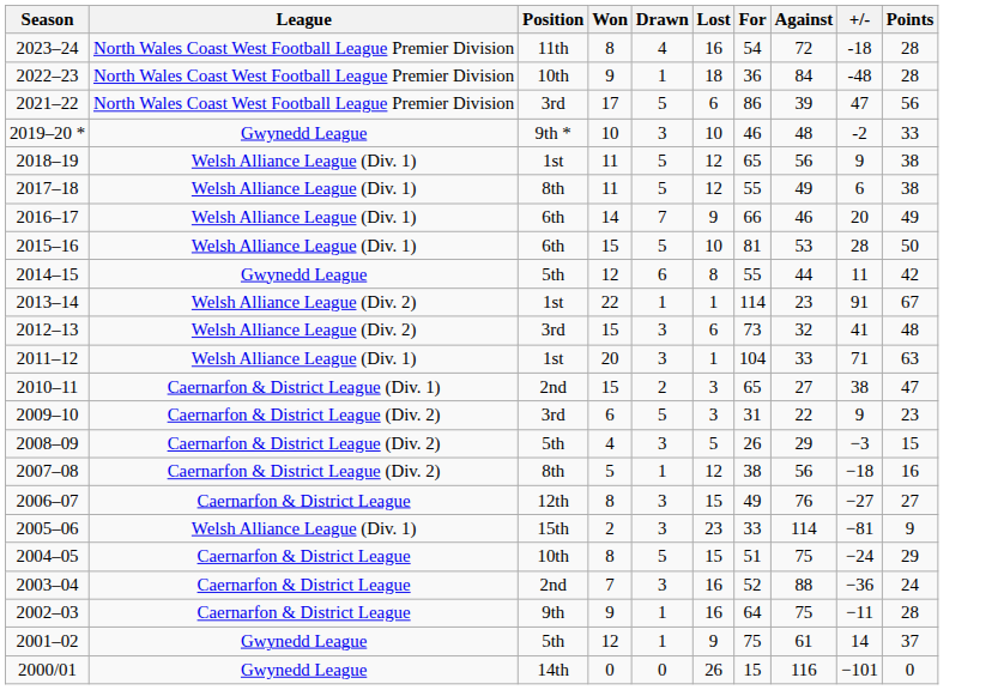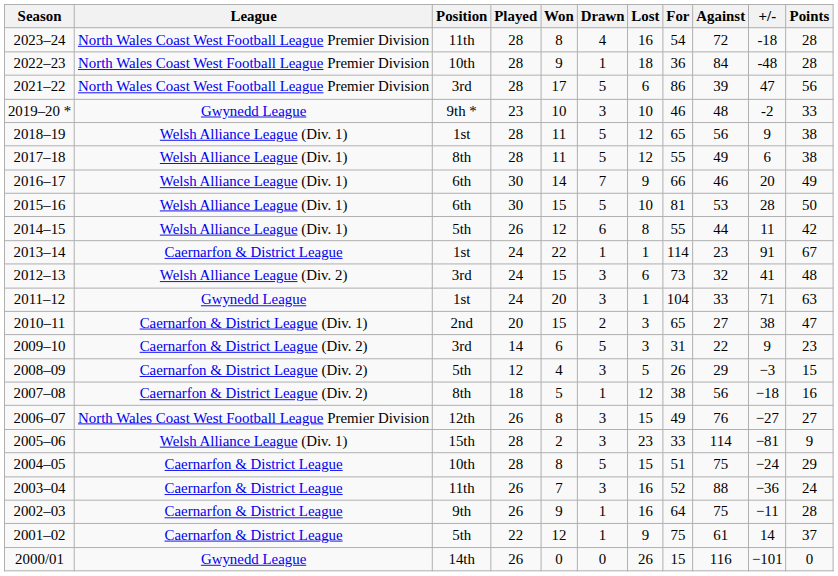 <table class="wikitable sortable" style="text-align: center">
 <tr>
 <th>Season</th>
 <th>League</th>
 <th>Position</th>
+<th>Played</th>
 <th>Won</th>
 <th>Drawn</th>
 <th>Lost</th>
 <th>For</th>
 <th>Against</th>
 <th>+/-</th>
 <th>Points</th>
 </tr>
 <tr>
 <td>2023–24</td>
 <td><a href='#'>North Wales Coast West Football League</a> Premier Division</td>
 <td>11th</td>
+<td>28</td>
 <td>8</td>
 <td>4</td>
 <td>16</td>
 <td>54</td>
 <td>72</td>
 <td>-18</td>
 <td>28</td>
 </tr>
 <tr>
 <td>2022–23</td>
 <td><a href='#'>North Wales Coast West Football League</a> Premier Division</td>
 <td>10th</td>
+<td>28</td>
 <td>9</td>
 <td>1</td>
 <td>18</td>
 <td>36</td>
 <td>84</td>
 <td>-48</td>
 <td>28</td>
 </tr>
 <tr>
 <td>2021–22</td>
 <td><a href='#'>North Wales Coast West Football League</a> Premier Division</td>
 <td>3rd</td>
+<td>28</td>
 <td>17</td>
 <td>5</td>
 <td>6</td>
 <td>86</td>
 <td>39</td>
 <td>47</td>
 <td>56</td>
 </tr>
 <tr>
 <td>2019–20 *</td>
 <td><a href='#'>Gwynedd League</a></td>
 <td>9th *</td>
+<td>23</td>
 <td>10</td>
 <td>3</td>
 <td>10</td>
 <td>46</td>
 <td>48</td>
 <td>-2</td>
 <td>33</td>
 </tr>
 <tr>
 <td>2018–19</td>
 <td><a href='#'>Welsh Alliance League</a> (Div. 1)</td>
 <td>1st</td>
+<td>28</td>
 <td>11</td>
 <td>5</td>
 <td>12</td>
 <td>65</td>
 <td>56</td>
 <td>9</td>
 <td>38</td>
 </tr>
 <tr>
 <td>2017–18</td>
 <td><a href='#'>Welsh Alliance League</a> (Div. 1)</td>
 <td>8th</td>
+<td>28</td>
 <td>11</td>
 <td>5</td>
 <td>12</td>
 <td>55</td>
 <td>49</td>
 <td>6</td>
 <td>38</td>
 </tr>
 <tr>
 <td>2016–17</td>
 <td><a href='#'>Welsh Alliance League</a> (Div. 1)</td>
 <td>6th</td>
+<td>30</td>
 <td>14</td>
 <td>7</td>
 <td>9</td>
 <td>66</td>
 <td>46</td>
 <td>20</td>
 <td>49</td>
 </tr>
 <tr>
 <td>2015–16</td>
 <td><a href='#'>Welsh Alliance League</a> (Div. 1)</td>
 <td>6th</td>
+<td>30</td>
 <td>15</td>
 <td>5</td>
 <td>10</td>
 <td>81</td>
 <td>53</td>
 <td>28</td>
 <td>50</td>
 </tr>
 <tr>
 <td>2014–15</td>
-<td><a href='#'>Gwynedd League</a></td>
+<td><a href='#'>Welsh Alliance League</a> (Div. 1)</td>
 <td>5th</td>
+<td>26</td>
 <td>12</td>
 <td>6</td>
 <td>8</td>
 <td>55</td>
 <td>44</td>
 <td>11</td>
 <td>42</td>
 </tr>
 <tr>
 <td>2013–14</td>
-<td><a href='#'>Welsh Alliance League</a> (Div. 2)</td>
+<td><a href='#'>Caernarfon & District League</a></td>
 <td>1st</td>
+<td>24</td>
 <td>22</td>
 <td>1</td>
 <td>1</td>
 <td>114</td>
 <td>23</td>
 <td>91</td>
 <td>67</td>
 </tr>
 <tr>
 <td>2012–13</td>
 <td><a href='#'>Welsh Alliance League</a> (Div. 2)</td>
 <td>3rd</td>
+<td>24</td>
 <td>15</td>
 <td>3</td>
 <td>6</td>
 <td>73</td>
 <td>32</td>
 <td>41</td>
 <td>48</td>
 </tr>
 <tr>
 <td>2011–12</td>
-<td><a href='#'>Welsh Alliance League</a> (Div. 1)</td>
+<td><a href='#'>Gwynedd League</a></td>
 <td>1st</td>
+<td>24</td>
 <td>20</td>
 <td>3</td>
 <td>1</td>
 <td>104</td>
 <td>33</td>
 <td>71</td>
 <td>63</td>
 </tr>
 <tr>
 <td>2010–11</td>
 <td><a href='#'>Caernarfon & District League</a> (Div. 1)</td>
 <td>2nd</td>
+<td>20</td>
 <td>15</td>
 <td>2</td>
 <td>3</td>
 <td>65</td>
 <td>27</td>
 <td>38</td>
 <td>47</td>
 </tr>
 <tr>
 <td>2009–10</td>
 <td><a href='#'>Caernarfon & District League</a> (Div. 2)</td>
 <td>3rd</td>
+<td>14</td>
 <td>6</td>
 <td>5</td>
 <td>3</td>
 <td>31</td>
 <td>22</td>
 <td>9</td>
 <td>23</td>
 </tr>
 <tr>
 <td>2008–09</td>
 <td><a href='#'>Caernarfon & District League</a> (Div. 2)</td>
 <td>5th</td>
+<td>12</td>
 <td>4</td>
 <td>3</td>
 <td>5</td>
 <td>26</td>
 <td>29</td>
 <td>−3</td>
 <td>15</td>
 </tr>
 <tr>
 <td>2007–08</td>
 <td><a href='#'>Caernarfon & District League</a> (Div. 2)</td>
 <td>8th</td>
+<td>18</td>
 <td>5</td>
 <td>1</td>
 <td>12</td>
 <td>38</td>
 <td>56</td>
 <td>−18</td>
 <td>16</td>
 </tr>
 <tr>
 <td>2006–07</td>
-<td><a href='#'>Caernarfon & District League</a></td>
+<td><a href='#'>North Wales Coast West Football League</a> Premier Division</td>
 <td>12th</td>
+<td>26</td>
 <td>8</td>
 <td>3</td>
 <td>15</td>
 <td>49</td>
 <td>76</td>
 <td>−27</td>
 <td>27</td>
 </tr>
 <tr>
 <td>2005–06</td>
 <td><a href='#'>Welsh Alliance League</a> (Div. 1)</td>
 <td>15th</td>
+<td>28</td>
 <td>2</td>
 <td>3</td>
 <td>23</td>
 <td>33</td>
 <td>114</td>
 <td>−81</td>
 <td>9</td>
 </tr>
 <tr>
 <td>2004–05</td>
 <td><a href='#'>Caernarfon & District League</a></td>
 <td>10th</td>
+<td>28</td>
 <td>8</td>
 <td>5</td>
 <td>15</td>
 <td>51</td>
 <td>75</td>
 <td>−24</td>
 <td>29</td>
 </tr>
 <tr>
 <td>2003–04</td>
 <td><a href='#'>Caernarfon & District League</a></td>
-<td>2nd</td>
+<td>11th</td>
+<td>26</td>
 <td>7</td>
 <td>3</td>
 <td>16</td>
 <td>52</td>
 <td>88</td>
 <td>−36</td>
 <td>24</td>
 </tr>
 <tr>
 <td>2002–03</td>
 <td><a href='#'>Caernarfon & District League</a></td>
 <td>9th</td>
+<td>26</td>
 <td>9</td>
 <td>1</td>
 <td>16</td>
 <td>64</td>
 <td>75</td>
 <td>−11</td>
 <td>28</td>
 </tr>
 <tr>
 <td>2001–02</td>
-<td><a href='#'>Gwynedd League</a></td>
+<td><a href='#'>Caernarfon & District League</a></td>
 <td>5th</td>
+<td>22</td>
 <td>12</td>
 <td>1</td>
 <td>9</td>
 <td>75</td>
 <td>61</td>
 <td>14</td>
 <td>37</td>
 </tr>
 <tr>
 <td>2000/01</td>
 <td><a href='#'>Gwynedd League</a></td>
 <td>14th</td>
+<td>26</td>
 <td>0</td>
 <td>0</td>
 <td>26</td>
 <td>15</td>
 <td>116</td>
 <td>−101</td>
 <td>0</td>
 </tr>
 </table>
